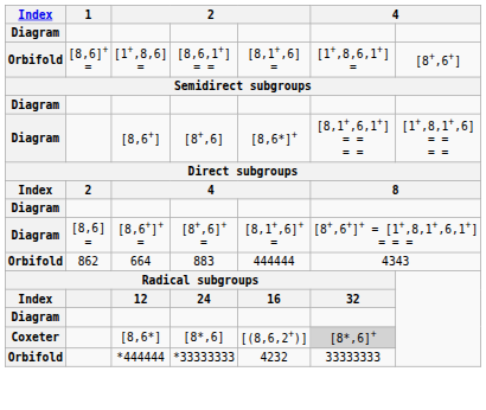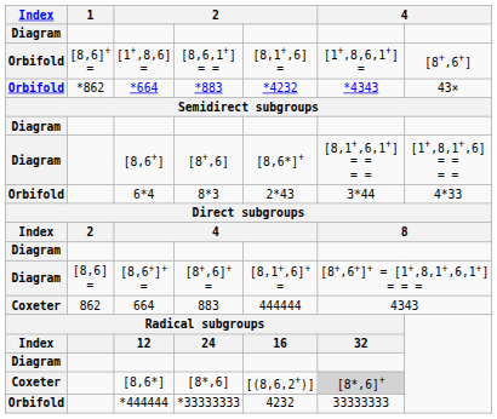 <table class=wikitable>
 <tr align=center>
 <th><a href='#'>Index</a></th>
 <th>1</th>
 <th colspan=3>2</th>
 <th colspan=2>4</th>
 </tr>
 <tr align=center>
 <th>Diagram</th>
 <td></td>
 <td></td>
 <td></td>
 <td></td>
 <td></td>
 <td></td>
 </tr>
 <tr align=center>
 <th>Orbifold</th>
 <td>[8,6]<sup>+</sup><br> = </td>
 <td>[1<sup>+</sup>,8,6]<br> = </td>
 <td>[8,6,1<sup>+</sup>]<br> =  = </td>
 <td>[8,1<sup>+</sup>,6]<br> = </td>
 <td>[1<sup>+</sup>,8,6,1<sup>+</sup>]<br> = </td>
 <td>[8<sup>+</sup>,6<sup>+</sup>]<br></td>
 </tr>
 <tr align=center>
+<th><a href='#'>Orbifold</a></th>
+<td>*862</td>
+<td><a href='#'>*664</a></td>
+<td><a href='#'>*883</a></td>
+<td><a href='#'>*4232</a></td>
+<td><a href='#'>*4343</a></td>
+<td>43×</td>
+</tr>
+<tr align=center>
 <th colspan=7>Semidirect subgroups</th>
 </tr>
 <tr align=center>
 <th>Diagram</th>
 <td></td>
 <td></td>
 <td></td>
 <td></td>
 <td></td>
 <td></td>
 </tr>
 <tr align=center>
 <th>Diagram</th>
 <td></td>
 <td>[8,6<sup>+</sup>]<br></td>
 <td>[8<sup>+</sup>,6]<br></td>
 <td>[8,6*]<sup>+</sup><br></td>
 <td>[8,1<sup>+</sup>,6,1<sup>+</sup>]<br> =  = <br> =  = </td>
 <td>[1<sup>+</sup>,8,1<sup>+</sup>,6]<br> =  = <br> =  = </td>
+</tr>
+<tr align=center>
+<th>Orbifold</th>
+<td></td>
+<td>6*4</td>
+<td>8*3</td>
+<td>2*43</td>
+<td>3*44</td>
+<td>4*33</td>
 </tr>
 <tr align=center>
 <th colspan=7>Direct subgroups</th>
 </tr>
 <tr align=center>
 <th>Index</th>
 <th>2</th>
 <th colspan=3>4</th>
 <th colspan=2>8</th>
 </tr>
 <tr align=center>
 <th>Diagram</th>
 <td></td>
 <td></td>
 <td></td>
 <td></td>
 <td colspan=2></td>
 </tr>
 <tr align=center>
 <th>Diagram</th>
 <td>[8,6]<br> = </td>
 <td>[8,6<sup>+</sup>]<sup>+</sup><br> = </td>
 <td>[8<sup>+</sup>,6]<sup>+</sup><br> = </td>
 <td>[8,1<sup>+</sup>,6]<sup>+</sup><br> = </td>
 <td colspan=2>[8<sup>+</sup>,6<sup>+</sup>]<sup>+</sup> = [1<sup>+</sup>,8,1<sup>+</sup>,6,1<sup>+</sup>]<br> =  =  = </td>
 </tr>
 <tr align=center>
-<th>Orbifold</th>
+<th>Coxeter</th>
 <td>862</td>
 <td>664</td>
 <td>883</td>
 <td>444444</td>
 <td colspan=2>4343</td>
 </tr>
 <tr align=center>
 <th colspan=6>Radical subgroups</th>
 </tr>
 <tr align=center>
 <th>Index</th>
 <th></th>
 <th>12</th>
 <th>24</th>
 <th>16</th>
 <th>32</th>
 </tr>
 <tr align=center>
 <th>Diagram</th>
 <td></td>
 <td></td>
 <td></td>
 <td></td>
 <td></td>
 </tr>
 <tr align=center>
 <th>Coxeter</th>
 <td></td>
 <td>[8,6*]<br></td>
 <td>[8*,6]<br></td>
 <td>[(8,6,2<sup>+</sup>)]<br></td>
 <td style="background: lightgrey;">[8*,6]<sup>+</sup><br></td>
 </tr>
 <tr align=center>
 <th>Orbifold</th>
 <td></td>
 <td>*444444</td>
 <td>*33333333</td>
 <td>4232</td>
 <td>33333333</td>
 </tr>
 </table>
